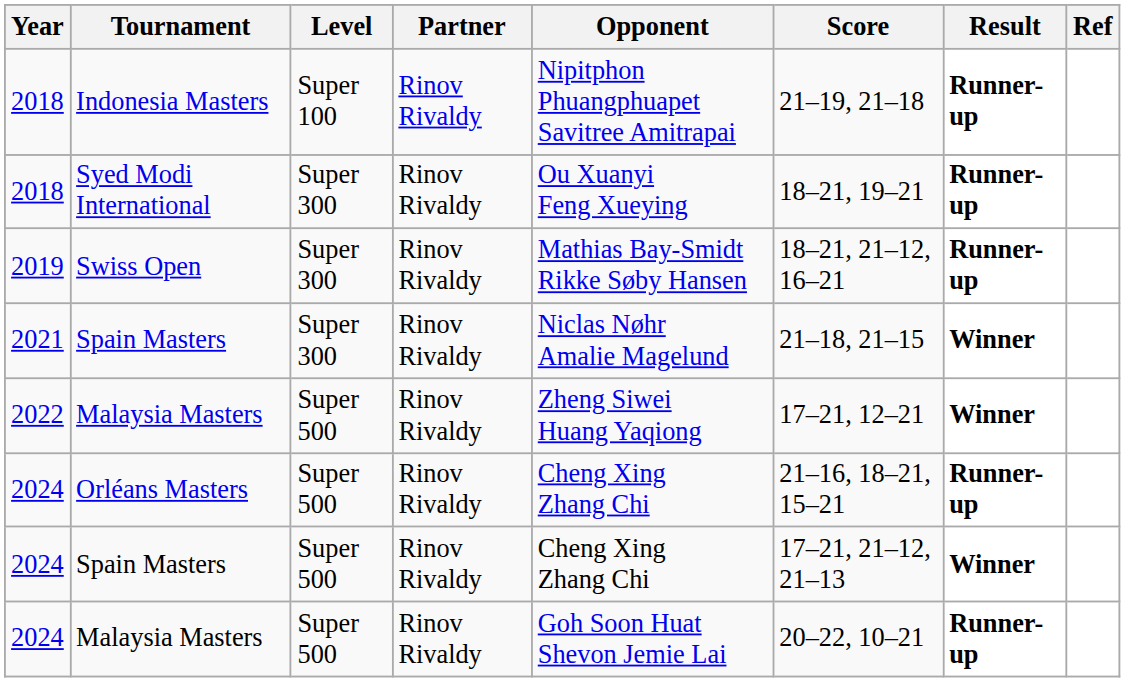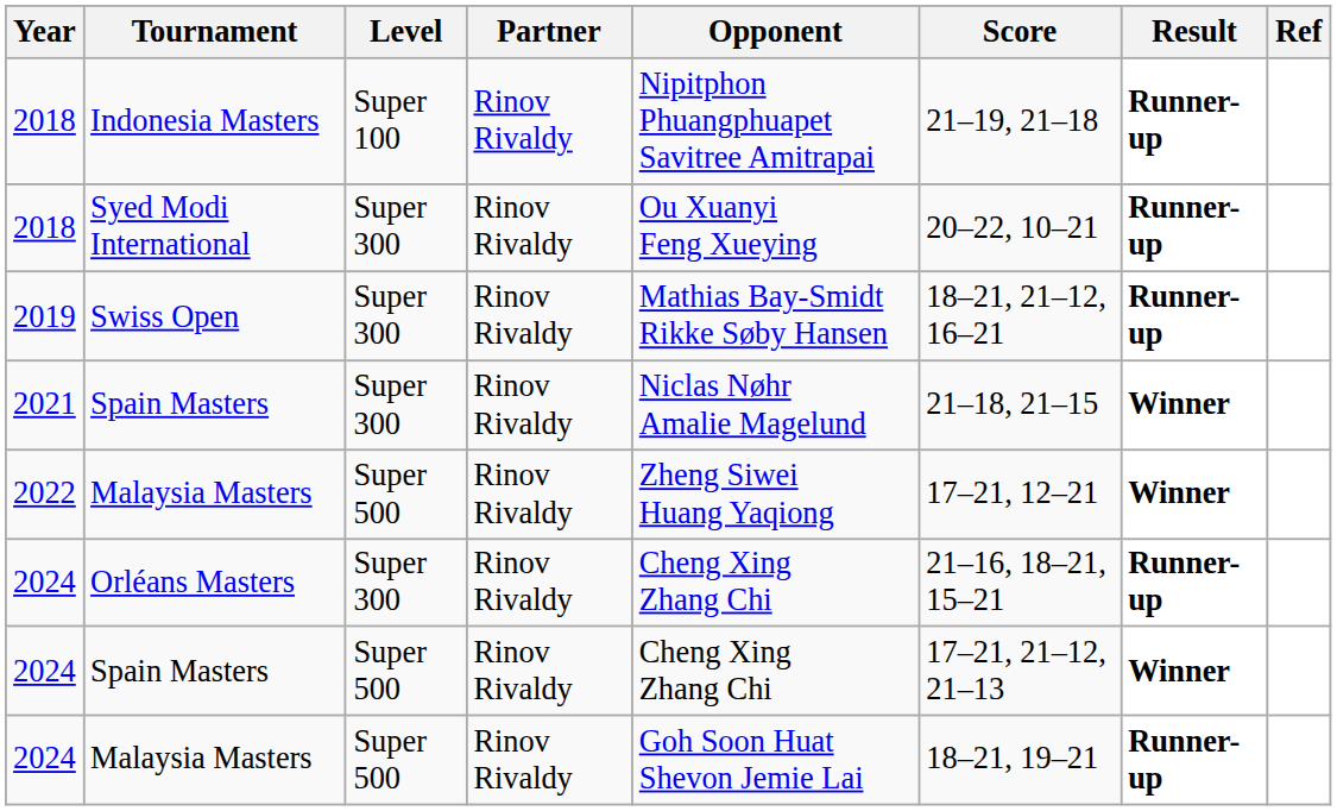 <table class="sortable wikitable" style="font-size: 90%">
 <tr>
 <th>Year</th>
 <th>Tournament</th>
 <th>Level</th>
 <th>Partner</th>
 <th>Opponent</th>
 <th>Score</th>
 <th>Result</th>
 <th>Ref</th>
 </tr>
 <tr>
 <td align="center"><a href='#'>2018</a></td>
 <td align="left"><a href='#'>Indonesia Masters</a></td>
 <td align="left">Super 100</td>
 <td align="left"> <a href='#'>Rinov Rivaldy</a></td>
 <td align="left"> <a href='#'>Nipitphon Phuangphuapet</a><br> <a href='#'>Savitree Amitrapai</a></td>
 <td align="left">21–19, 21–18</td>
 <td style="text-align:left; background:white"> <strong>Runner-up</strong></td>
 <td style="text-align:center; background:white"></td>
 </tr>
 <tr>
 <td align="center"><a href='#'>2018</a></td>
 <td align="left"><a href='#'>Syed Modi International</a></td>
 <td align="left">Super 300</td>
 <td align="left"> Rinov Rivaldy</td>
 <td align="left"> <a href='#'>Ou Xuanyi</a><br> <a href='#'>Feng Xueying</a></td>
-<td align="left">18–21, 19–21</td>
+<td align="left">20–22, 10–21</td>
 <td style="text-align:left; background:white"> <strong>Runner-up</strong></td>
 <td style="text-align:center; background:white"></td>
 </tr>
 <tr>
 <td align="center"><a href='#'>2019</a></td>
 <td align="left"><a href='#'>Swiss Open</a></td>
 <td align="left">Super 300</td>
 <td align="left"> Rinov Rivaldy</td>
 <td align="left"> <a href='#'>Mathias Bay-Smidt</a><br> <a href='#'>Rikke Søby Hansen</a></td>
 <td align="left">18–21, 21–12, 16–21</td>
 <td style="text-align:left; background:white"> <strong>Runner-up</strong></td>
 <td style="text-align:center; background:white"></td>
 </tr>
 <tr>
 <td align="center"><a href='#'>2021</a></td>
 <td align="left"><a href='#'>Spain Masters</a></td>
 <td align="left">Super 300</td>
 <td align="left"> Rinov Rivaldy</td>
 <td align="left"> <a href='#'>Niclas Nøhr</a><br> <a href='#'>Amalie Magelund</a></td>
 <td align="left">21–18, 21–15</td>
 <td style="text-align:left; background:white"> <strong>Winner</strong></td>
 <td style="text-align:center; background:white"></td>
 </tr>
 <tr>
 <td align="center"><a href='#'>2022</a></td>
 <td align="left"><a href='#'>Malaysia Masters</a></td>
 <td align="left">Super 500</td>
 <td align="left"> Rinov Rivaldy</td>
 <td align="left"> <a href='#'>Zheng Siwei</a><br> <a href='#'>Huang Yaqiong</a></td>
 <td align="left">17–21, 12–21</td>
 <td style="text-align:left; background:white"> <strong>Winner</strong></td>
 <td style="text-align:center; background:white"></td>
 </tr>
 <tr>
 <td align="center"><a href='#'>2024</a></td>
 <td align="left"><a href='#'>Orléans Masters</a></td>
-<td align="left">Super 500</td>
+<td align="left">Super 300</td>
 <td align="left"> Rinov Rivaldy</td>
 <td align="left"> <a href='#'>Cheng Xing</a><br> <a href='#'>Zhang Chi</a></td>
 <td align="left">21–16, 18–21, 15–21</td>
 <td style="text-align:left; background:white"> <strong>Runner-up</strong></td>
 <td style="text-align:center; background:white"></td>
 </tr>
 <tr>
 <td align="center"><a href='#'>2024</a></td>
 <td align="left">Spain Masters</td>
 <td align="left">Super 500</td>
 <td align="left"> Rinov Rivaldy</td>
 <td align="left"> Cheng Xing<br> Zhang Chi</td>
 <td align="left">17–21, 21–12, 21–13</td>
 <td style="text-align:left; background:white"> <strong>Winner</strong></td>
 <td style="text-align:center; background:white"></td>
 </tr>
 <tr>
 <td align="center"><a href='#'>2024</a></td>
 <td align="left">Malaysia Masters</td>
 <td align="left">Super 500</td>
 <td align="left"> Rinov Rivaldy</td>
 <td align="left"> <a href='#'>Goh Soon Huat</a><br> <a href='#'>Shevon Jemie Lai</a></td>
-<td align="left">20–22, 10–21</td>
+<td align="left">18–21, 19–21</td>
 <td style="text-align:left; background:white"> <strong>Runner-up</strong></td>
 <td style="text-align:center; background:white"></td>
 </tr>
 </table>
